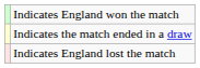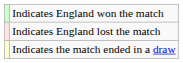 <table class="wikitable plainrowheaders">
 <tr>
 <th scope="row" style="text-align: center; background:#CCFFCC"></th>
 <td>Indicates England won the match</td>
 </tr>
 <tr>
+<th scope="row" style="text-align: center; background:#FFE3E3"></th>
+<td>Indicates England lost the match</td>
+</tr>
+<tr>
 <th scope="row" style="text-align: center; background:#FFFFCC"></th>
 <td>Indicates the match ended in a <a href='#'>draw</a></td>
 </tr>
-<tr>
-<th scope="row" style="text-align: center; background:#FFE3E3"></th>
-<td>Indicates England lost the match</td>
-</tr>
 </table>
